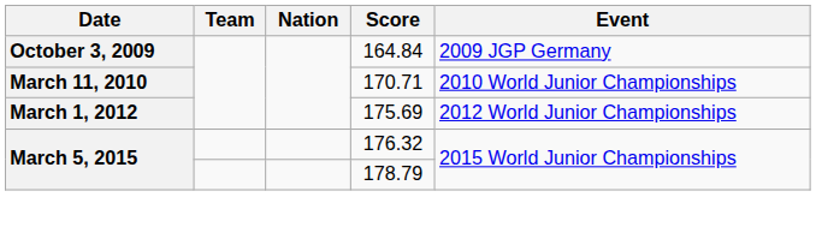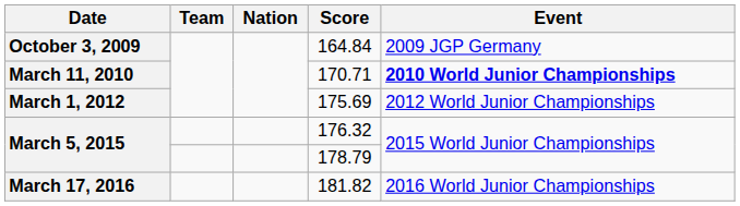 <table class="wikitable unsortable" style="text-align:left; width:75%">
 <tr>
 <th scope="col">Date</th>
 <th scope="col">Team</th>
 <th scope="col">Nation</th>
 <th scope="col">Score</th>
 <th scope="col">Event</th>
 </tr>
 <tr>
 <th scope="row" style="text-align:left">October 3, 2009</th>
 <td rowspan="3"></td>
 <td rowspan="3"></td>
 <td style="text-align:center">164.84</td>
 <td><a href='#'>2009 JGP Germany</a></td>
 </tr>
 <tr>
 <th scope="row" style="text-align:left">March 11, 2010</th>
 <td style="text-align:center">170.71</td>
-<td><a href='#'>2010 World Junior Championships</a></td>
+<td><strong><a href='#'>2010 World Junior Championships</a></strong></td>
 </tr>
 <tr>
 <th scope="row" style="text-align:left">March 1, 2012</th>
 <td style="text-align:center">175.69</td>
 <td><a href='#'>2012 World Junior Championships</a></td>
 </tr>
 <tr>
 <th scope="row" style="text-align:left" rowspan="2">March 5, 2015</th>
 <td></td>
 <td></td>
 <td style="text-align:center">176.32</td>
 <td rowspan="2"><a href='#'>2015 World Junior Championships</a></td>
 </tr>
 <tr>
 <td></td>
 <td></td>
 <td style="text-align:center">178.79</td>
 </tr>
+<tr>
+<th scope="row" style="text-align:left">March 17, 2016</th>
+<td></td>
+<td></td>
+<td style="text-align:center">181.82</td>
+<td><a href='#'>2016 World Junior Championships</a></td>
+</tr>
 </table>
